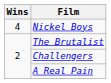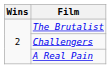 <table class="wikitable">
 <tr>
 <th>Wins</th>
 <th>Film</th>
-</tr>
-<tr>
-<td style="text-align:center;">4</td>
-<td><em><a href='#'>Nickel Boys</a></em></td>
 </tr>
 <tr>
 <td style="text-align:center;" rowspan="3">2</td>
 <td><em><a href='#'>The Brutalist</a></em></td>
 </tr>
 <tr>
 <td><em><a href='#'>Challengers</a></em></td>
 </tr>
 <tr>
 <td><em><a href='#'>A Real Pain</a></em></td>
 </tr>
 </table>
